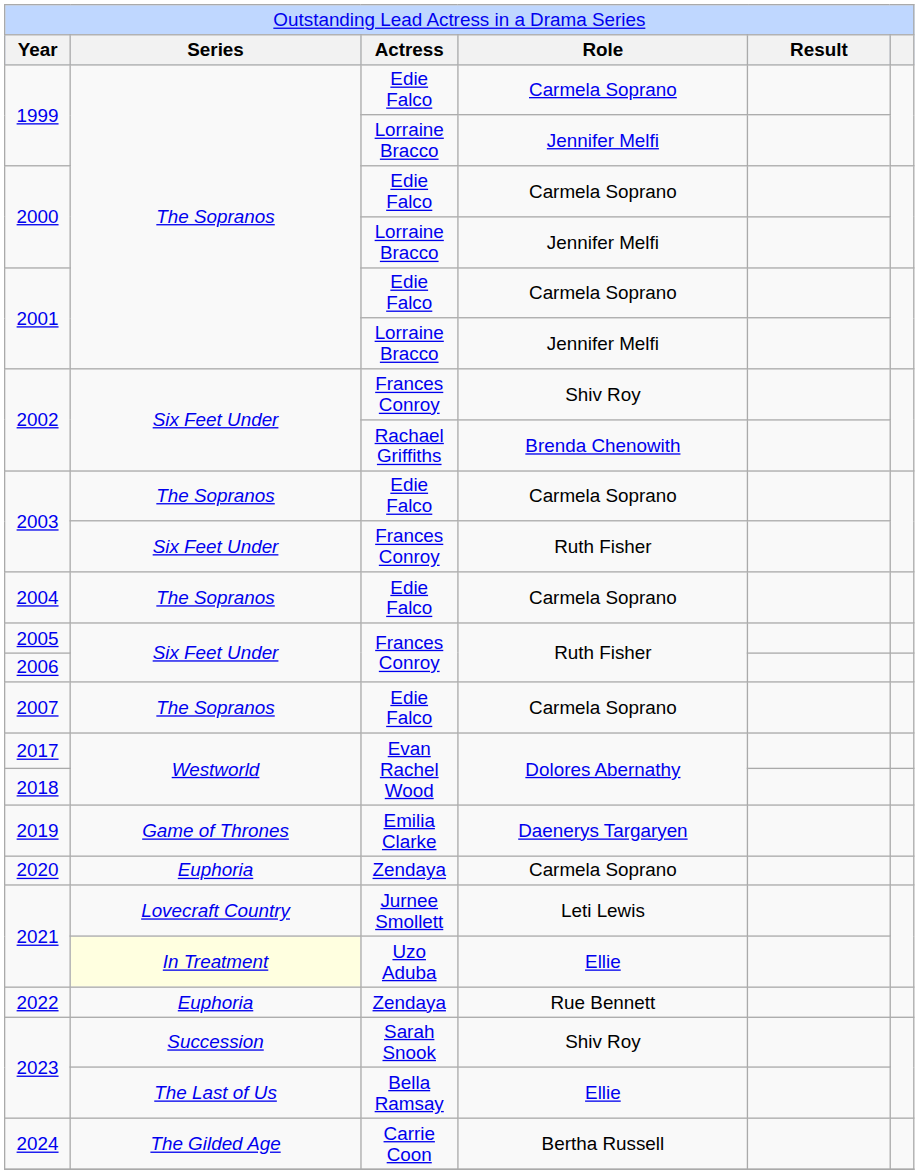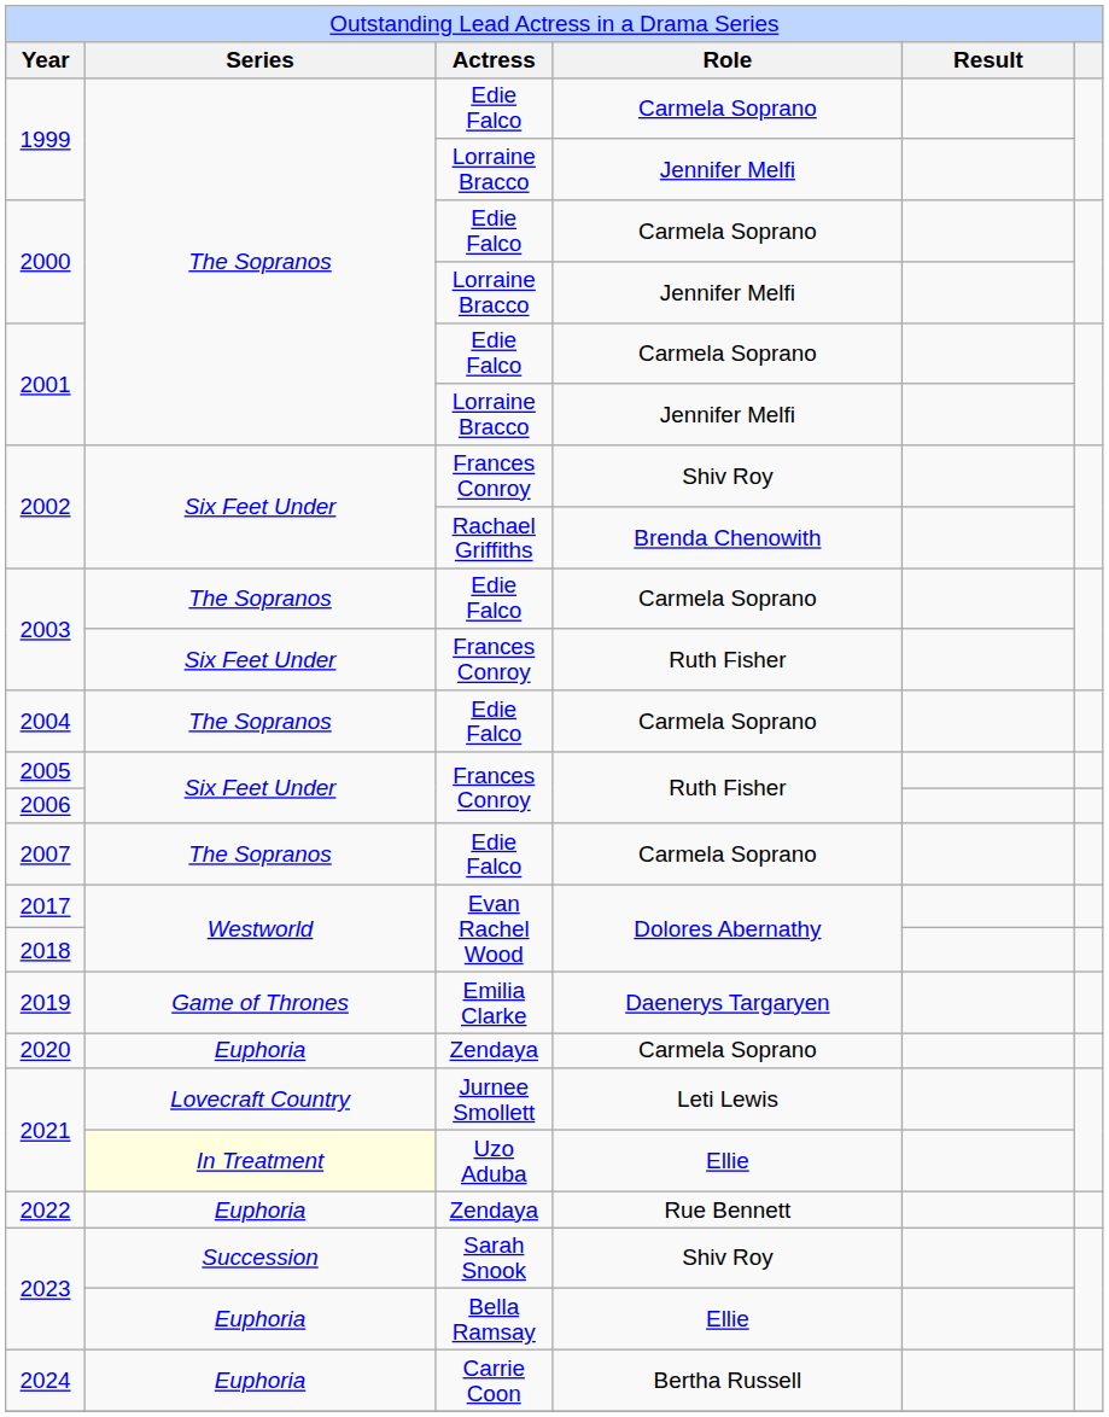 <table class="wikitable plainrowheaders" style="text-align: center; font-size: 90%" width=55%>
 <tr ---- bgcolor="#bfd7ff">
 <td colspan=6 align=center><a href='#'>Outstanding Lead Actress in a Drama Series</a></td>
 </tr>
 <tr ---- bgcolor="#bfd7ff">
 <th scope="col" style="width:1%;">Year</th>
 <th scope="col" style="width:12%;">Series</th>
 <th scope="col" style="width:1%;">Actress</th>
 <th scope="col" style="width:12%;">Role</th>
 <th scope="col" style="width:5%;">Result</th>
 <th scope="col" style="width:1%;"></th>
 </tr>
 <tr>
 <td rowspan="2"><a href='#'>1999</a></td>
 <td rowspan="6"><em><a href='#'>The Sopranos</a></em></td>
 <td><a href='#'>Edie Falco</a></td>
 <td><a href='#'>Carmela Soprano</a></td>
 <td></td>
 <td rowspan="2"></td>
 </tr>
 <tr>
 <td><a href='#'>Lorraine Bracco</a></td>
 <td><a href='#'>Jennifer Melfi</a></td>
 <td></td>
 </tr>
 <tr>
 <td rowspan="2"><a href='#'>2000</a></td>
 <td><a href='#'>Edie Falco</a></td>
 <td>Carmela Soprano</td>
 <td></td>
 <td rowspan="2"></td>
 </tr>
 <tr>
 <td><a href='#'>Lorraine Bracco</a></td>
 <td>Jennifer Melfi</td>
 <td></td>
 </tr>
 <tr>
 <td rowspan="2"><a href='#'>2001</a></td>
 <td><a href='#'>Edie Falco</a></td>
 <td>Carmela Soprano</td>
 <td></td>
 <td rowspan="2"></td>
 </tr>
 <tr>
 <td><a href='#'>Lorraine Bracco</a></td>
 <td>Jennifer Melfi</td>
 <td></td>
 </tr>
 <tr>
 <td rowspan="2"><a href='#'>2002</a></td>
 <td rowspan="2"><a href='#'><em>Six Feet Under</em></a></td>
 <td><a href='#'>Frances Conroy</a></td>
 <td>Shiv Roy</td>
 <td></td>
 <td rowspan="2"></td>
 </tr>
 <tr>
 <td><a href='#'>Rachael Griffiths</a></td>
 <td><a href='#'>Brenda Chenowith</a></td>
 <td></td>
 </tr>
 <tr>
 <td rowspan="2"><a href='#'>2003</a></td>
 <td><em><a href='#'>The Sopranos</a></em></td>
 <td><a href='#'>Edie Falco</a></td>
 <td>Carmela Soprano</td>
 <td></td>
 <td rowspan="2"></td>
 </tr>
 <tr>
 <td><a href='#'><em>Six Feet Under</em></a></td>
 <td><a href='#'>Frances Conroy</a></td>
 <td>Ruth Fisher</td>
 <td></td>
 </tr>
 <tr>
 <td><a href='#'>2004</a></td>
 <td><em><a href='#'>The Sopranos</a></em></td>
 <td><a href='#'>Edie Falco</a></td>
 <td>Carmela Soprano</td>
 <td></td>
 <td></td>
 </tr>
 <tr>
 <td><a href='#'>2005</a></td>
 <td rowspan="2"><a href='#'><em>Six Feet Under</em></a></td>
 <td rowspan="2"><a href='#'>Frances Conroy</a></td>
 <td rowspan="2">Ruth Fisher</td>
 <td></td>
 <td></td>
 </tr>
 <tr>
 <td><a href='#'>2006</a></td>
 <td></td>
 <td></td>
 </tr>
 <tr>
 <td><a href='#'>2007</a></td>
 <td><em><a href='#'>The Sopranos</a></em></td>
 <td><a href='#'>Edie Falco</a></td>
 <td>Carmela Soprano</td>
 <td></td>
 <td></td>
 </tr>
 <tr>
 <td><a href='#'>2017</a></td>
 <td rowspan="2"><a href='#'><em>Westworld</em></a></td>
 <td rowspan="2"><a href='#'>Evan Rachel Wood</a></td>
 <td rowspan="2"><a href='#'>Dolores Abernathy</a></td>
 <td></td>
 <td></td>
 </tr>
 <tr>
 <td><a href='#'>2018</a></td>
 <td></td>
 <td></td>
 </tr>
 <tr>
 <td><a href='#'>2019</a></td>
 <td><em><a href='#'>Game of Thrones</a></em></td>
 <td><a href='#'>Emilia Clarke</a></td>
 <td><a href='#'>Daenerys Targaryen</a></td>
 <td></td>
 <td></td>
 </tr>
 <tr>
 <td><a href='#'>2020</a></td>
 <td><em><a href='#'>Euphoria</a></em></td>
 <td><a href='#'>Zendaya</a></td>
 <td>Carmela Soprano</td>
 <td></td>
 <td></td>
 </tr>
 <tr>
 <td rowspan="2"><a href='#'>2021</a></td>
 <td><em><a href='#'>Lovecraft Country</a></em></td>
 <td><a href='#'>Jurnee Smollett</a></td>
 <td>Leti Lewis</td>
 <td></td>
 <td rowspan="2"></td>
 </tr>
 <tr>
 <td style="background: lightyellow;"><em><a href='#'>In Treatment</a></em></td>
 <td><a href='#'>Uzo Aduba</a></td>
 <td><a href='#'>Ellie</a></td>
 <td></td>
 </tr>
 <tr>
 <td><a href='#'>2022</a></td>
 <td><em><a href='#'>Euphoria</a></em></td>
 <td><a href='#'>Zendaya</a></td>
 <td>Rue Bennett</td>
 <td></td>
 <td></td>
 </tr>
 <tr>
 <td rowspan="2"><a href='#'>2023</a></td>
 <td><em><a href='#'>Succession</a></em></td>
 <td><a href='#'>Sarah Snook</a></td>
 <td>Shiv Roy</td>
 <td></td>
 <td rowspan="2"></td>
 </tr>
 <tr>
-<td><a href='#'><em>The Last of Us</em></a></td>
+<td><em><a href='#'>Euphoria</a></em></td>
 <td><a href='#'>Bella Ramsay</a></td>
 <td><a href='#'>Ellie</a></td>
 <td></td>
 </tr>
 <tr>
 <td><a href='#'>2024</a></td>
-<td><em><a href='#'>The Gilded Age</a></em></td>
+<td><em><a href='#'>Euphoria</a></em></td>
 <td><a href='#'>Carrie Coon</a></td>
 <td>Bertha Russell</td>
 <td></td>
 <td></td>
 </tr>
 <tr>
 </tr>
 </table>
